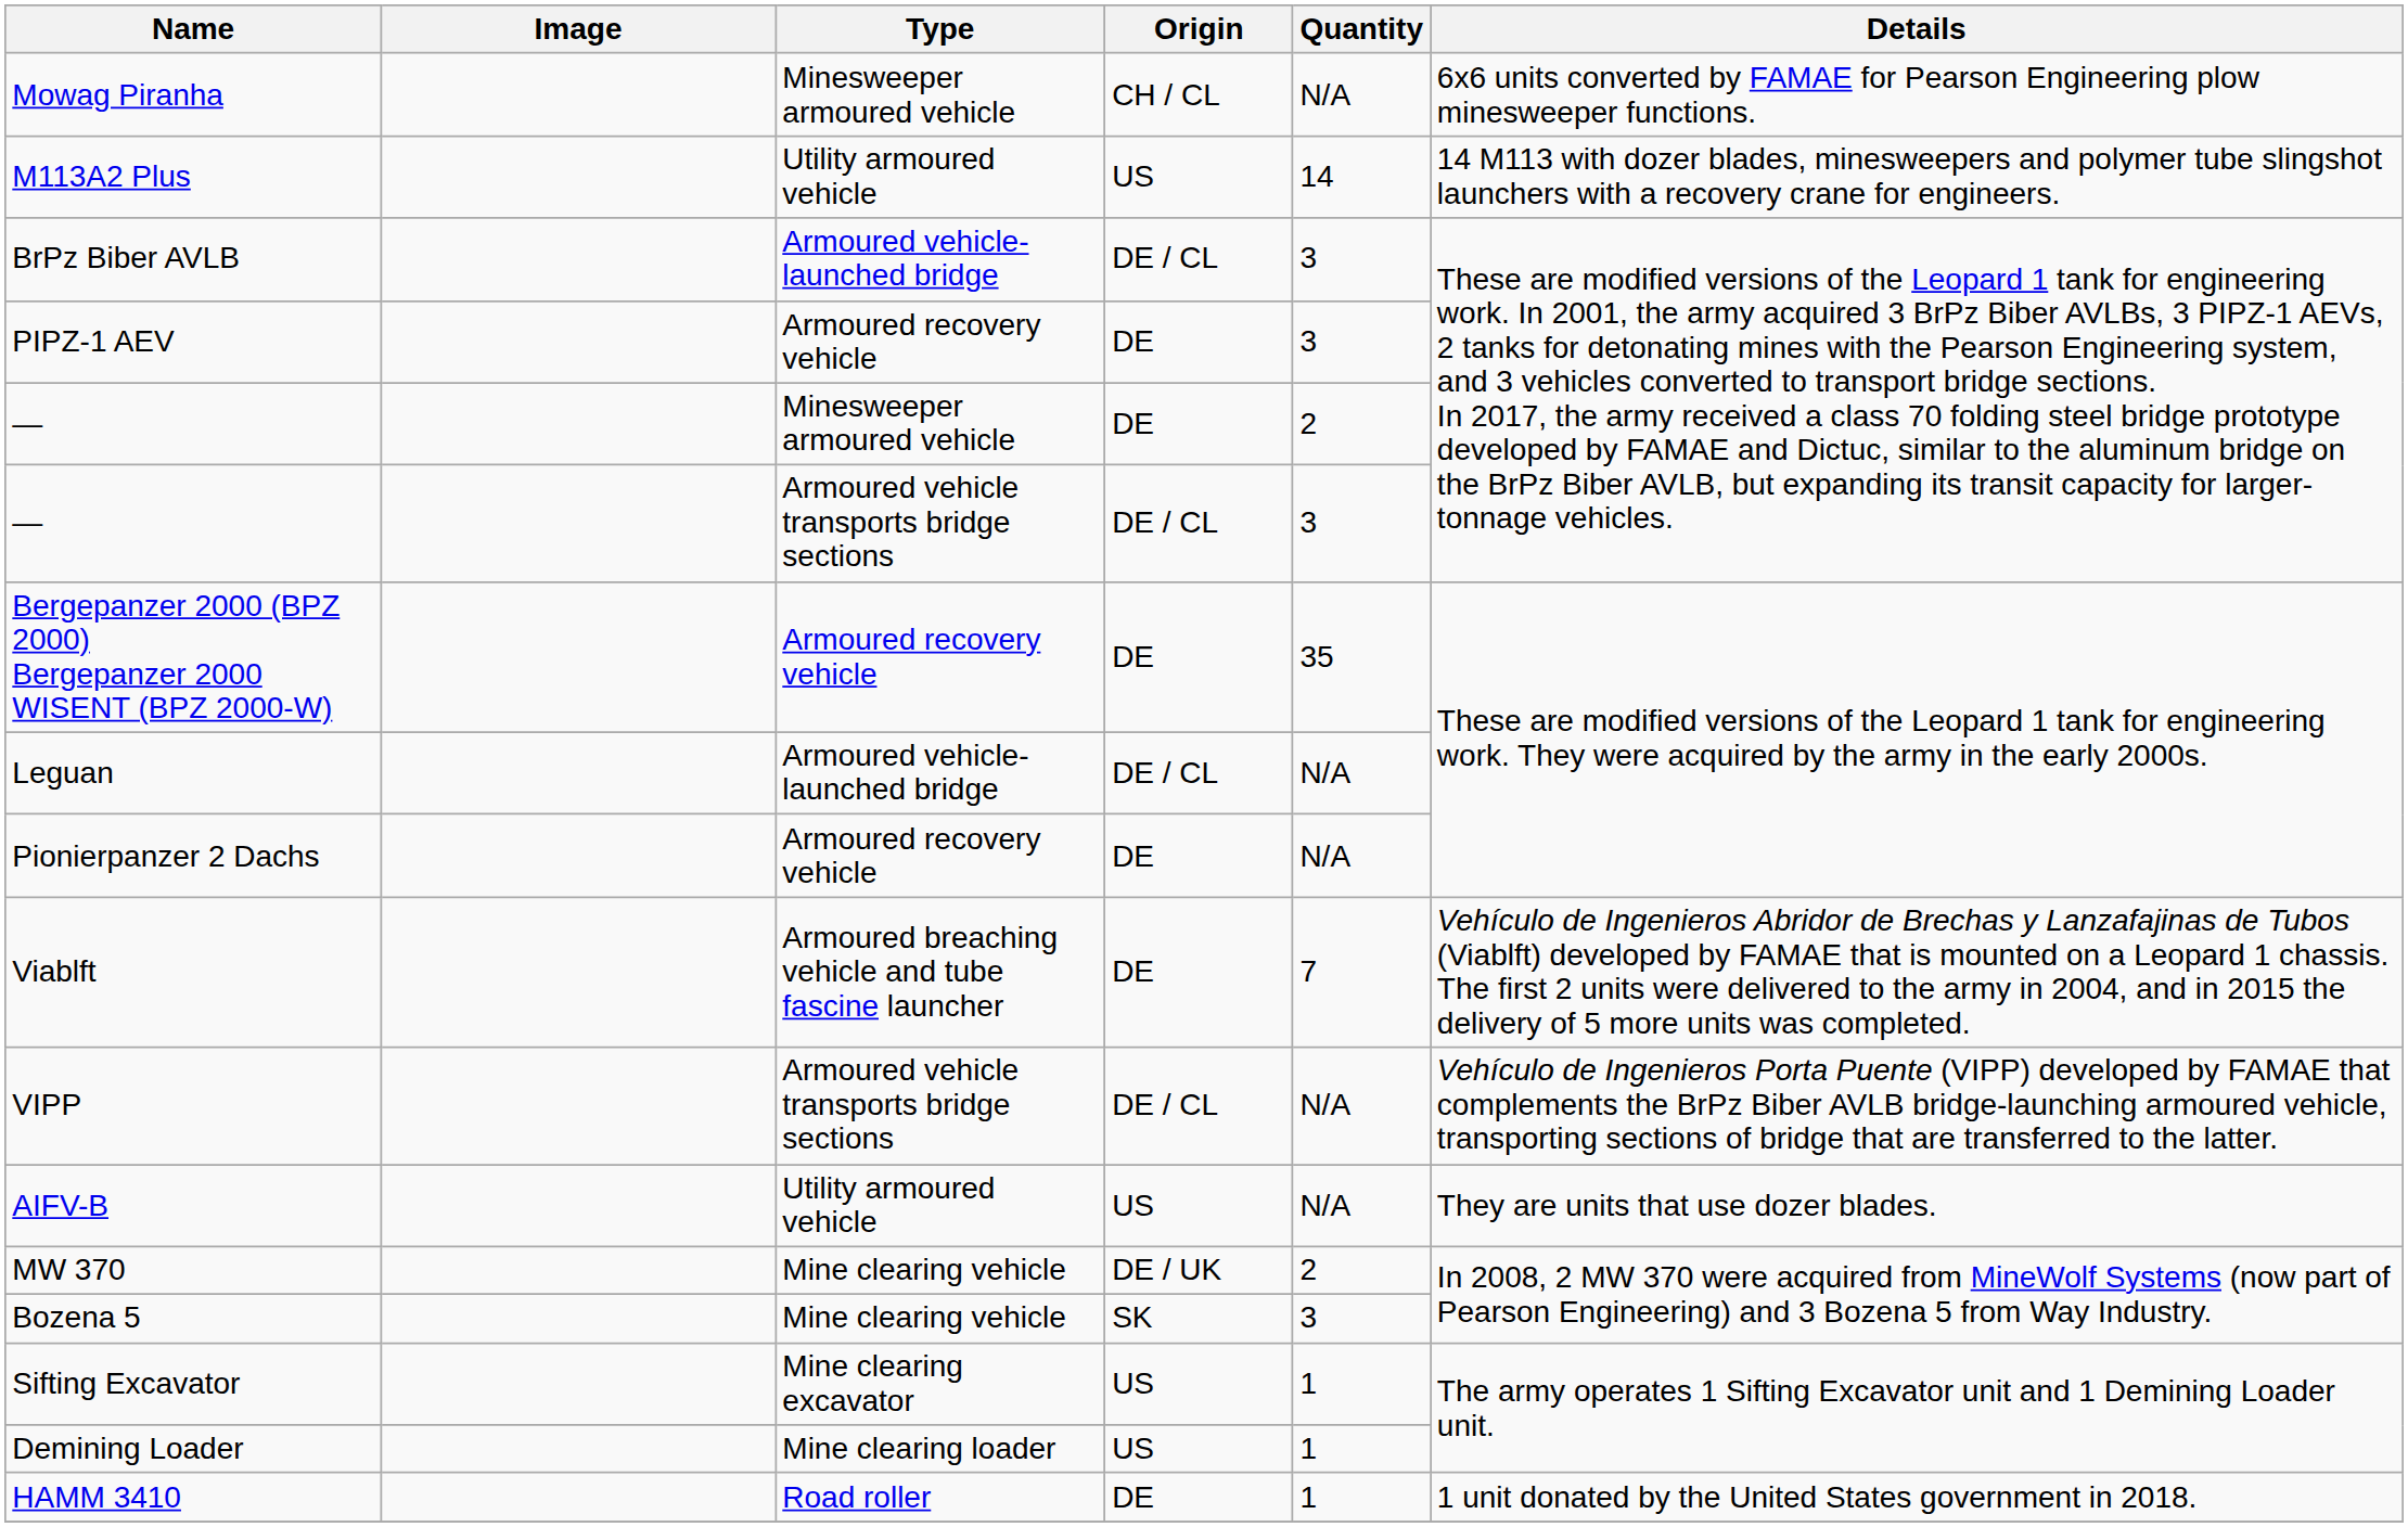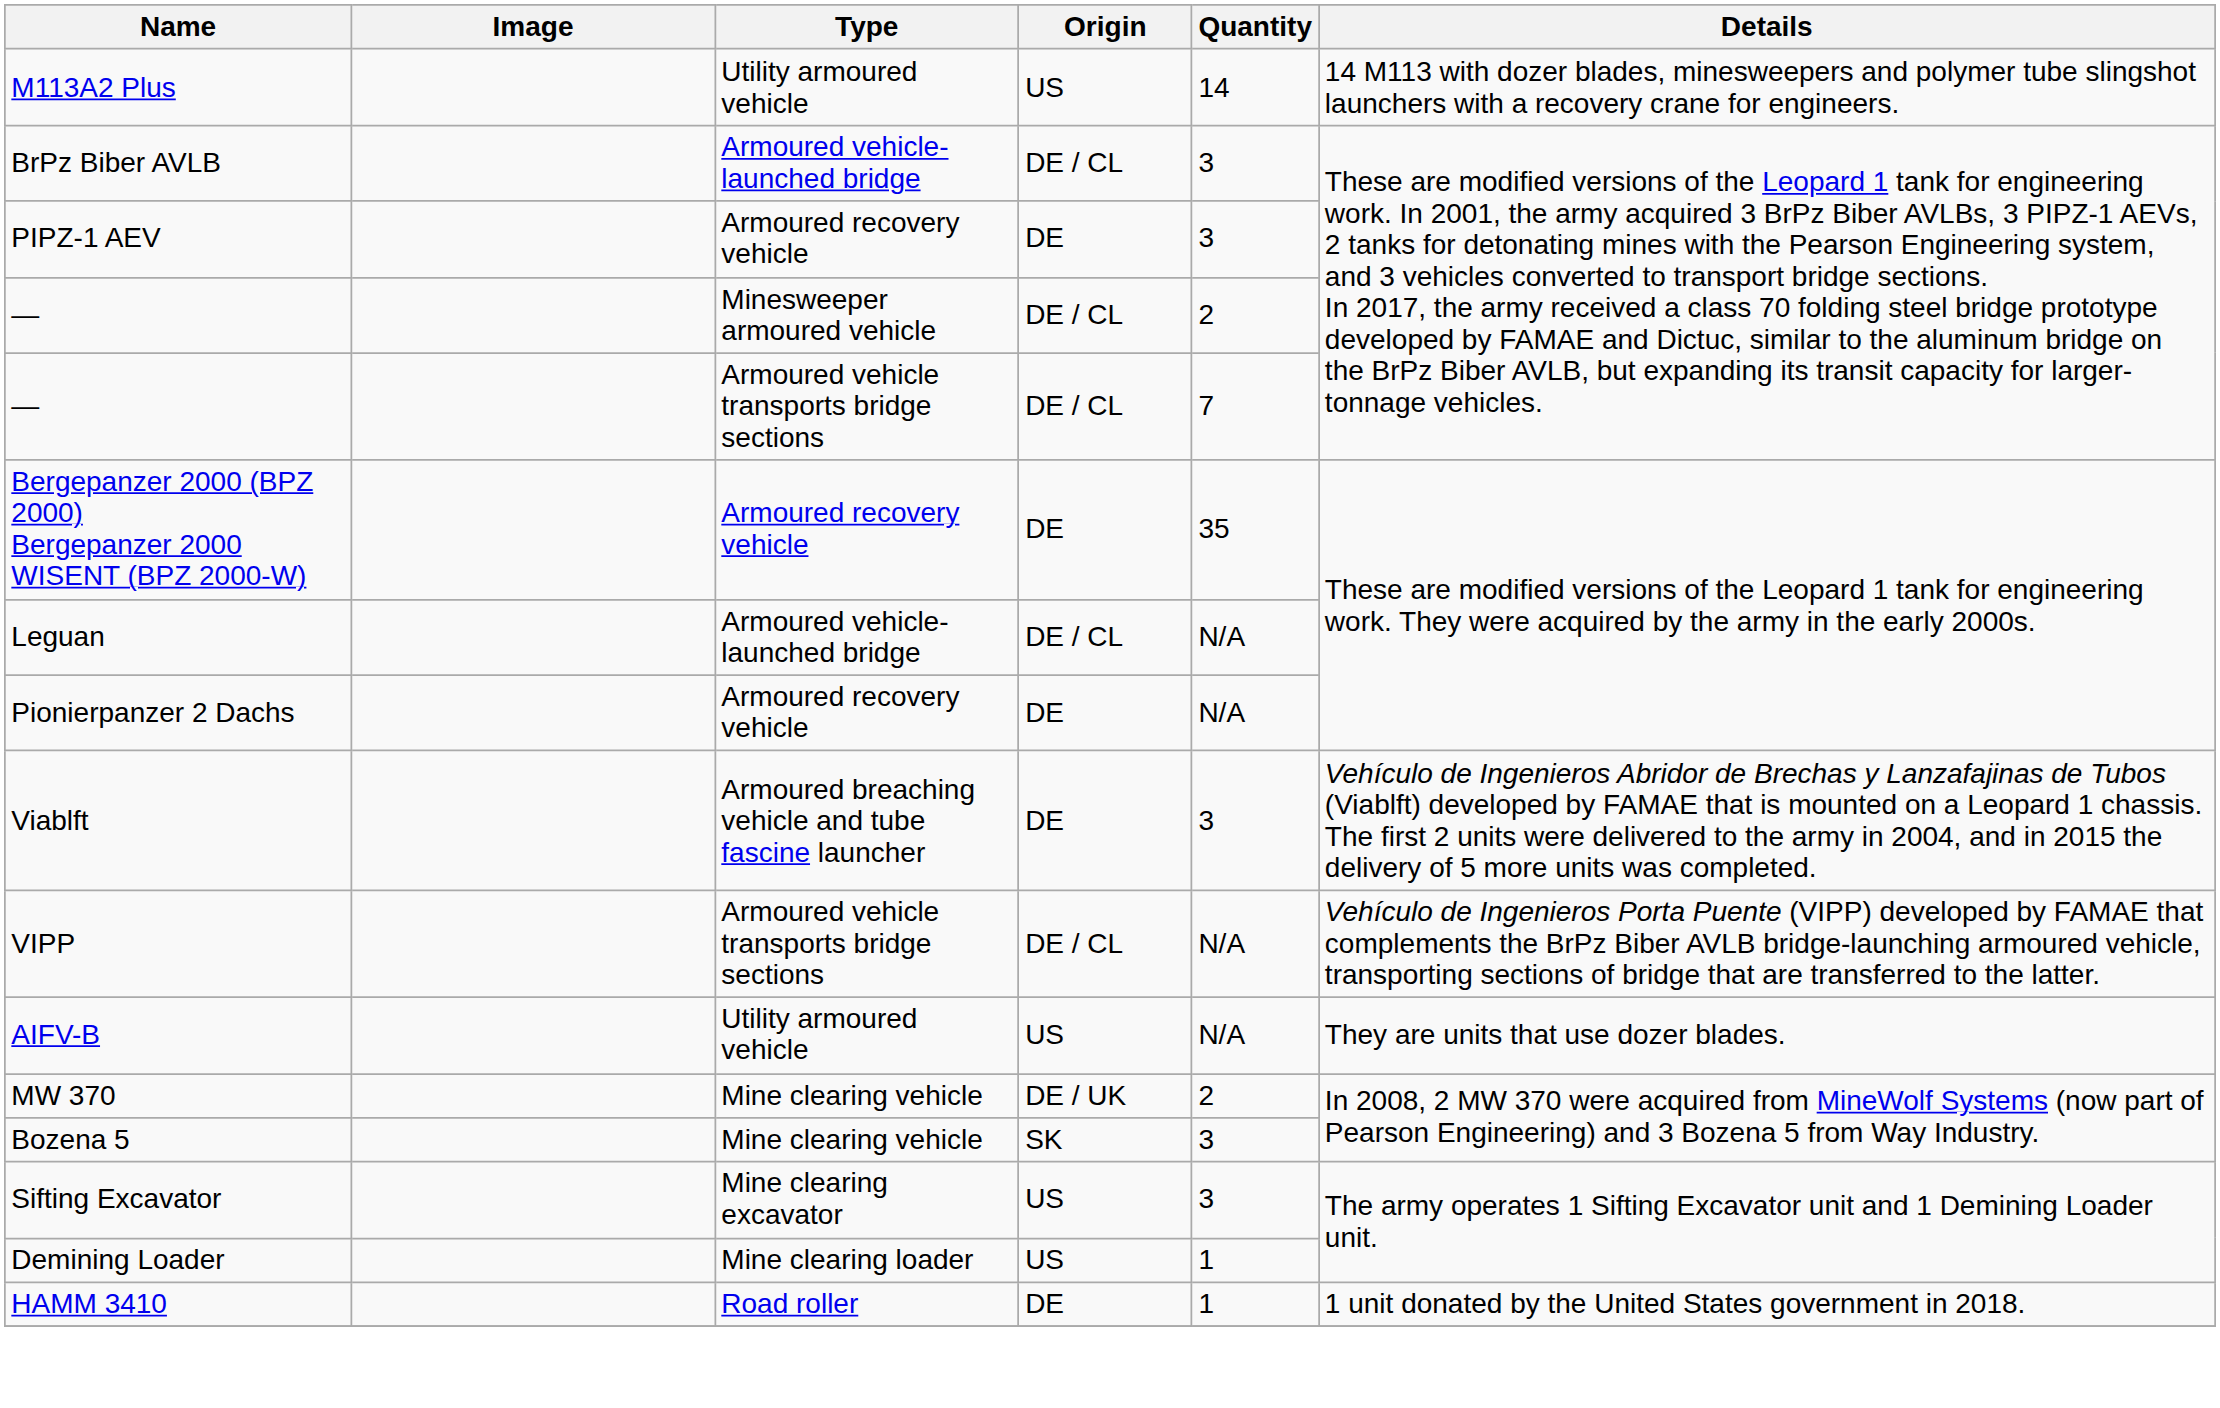 <table class="wikitable" border="0" style="width:100%">
 <tr>
 <th style="text-align: center; width:16%;">Name</th>
 <th style="text-align: center; width:17%;">Image</th>
 <th style="text-align: center; width:14%;">Type</th>
 <th style="text-align: center; width:8%;">Origin</th>
 <th><strong>Quantity</strong></th>
 <th style="text-align: center; width:42%;">Details</th>
-</tr>
-<tr>
-<td><a href='#'>Mowag Piranha</a></td>
-<td></td>
-<td>Minesweeper armoured vehicle</td>
-<td> CH /  CL</td>
-<td>N/A</td>
-<td>6x6 units converted by <a href='#'>FAMAE</a> for Pearson Engineering plow minesweeper functions.</td>
 </tr>
 <tr>
 <td><a href='#'>M113A2 Plus</a></td>
 <td></td>
 <td>Utility armoured vehicle</td>
 <td> US</td>
 <td>14</td>
 <td>14 M113 with dozer blades, minesweepers and polymer tube slingshot launchers with a recovery crane for engineers.</td>
 </tr>
 <tr>
 <td>BrPz Biber AVLB</td>
 <td></td>
 <td><a href='#'>Armoured vehicle-launched bridge</a></td>
 <td> DE /  CL</td>
 <td>3</td>
 <td rowspan="4">These are modified versions of the <a href='#'>Leopard 1</a> tank for engineering work. In 2001, the army acquired 3 BrPz Biber AVLBs, 3 PIPZ-1 AEVs, 2 tanks for detonating mines with the Pearson Engineering system, and 3 vehicles converted to transport bridge sections.<br>In 2017, the army received a class 70 folding steel bridge prototype developed by FAMAE and Dictuc, similar to the aluminum bridge on the BrPz Biber AVLB, but expanding its transit capacity for larger-tonnage vehicles.</td>
 </tr>
 <tr>
 <td>PIPZ-1 AEV</td>
 <td></td>
 <td>Armoured recovery vehicle</td>
 <td> DE</td>
 <td>3</td>
 </tr>
 <tr>
 <td>—</td>
 <td></td>
 <td>Minesweeper armoured vehicle</td>
-<td> DE</td>
+<td> DE /  CL</td>
 <td>2</td>
 </tr>
 <tr>
 <td>—</td>
 <td></td>
 <td>Armoured vehicle transports bridge sections</td>
 <td> DE /  CL</td>
-<td>3</td>
+<td>7</td>
 </tr>
 <tr>
 <td><a href='#'>Bergepanzer 2000 (BPZ 2000)</a><br><a href='#'>Bergepanzer 2000 WISENT (BPZ 2000-W)</a></td>
 <td></td>
 <td><a href='#'>Armoured recovery vehicle</a></td>
 <td> DE</td>
 <td>35</td>
 <td rowspan="3">These are modified versions of the Leopard 1 tank for engineering work. They were acquired by the army in the early 2000s.</td>
 </tr>
 <tr>
 <td>Leguan</td>
 <td></td>
 <td>Armoured vehicle-launched bridge</td>
 <td> DE /  CL</td>
 <td>N/A</td>
 </tr>
 <tr>
 <td>Pionierpanzer 2 Dachs</td>
 <td></td>
 <td>Armoured recovery vehicle</td>
 <td> DE</td>
 <td>N/A</td>
 </tr>
 <tr>
 <td>Viablft</td>
 <td></td>
 <td>Armoured breaching vehicle and tube <a href='#'>fascine</a> launcher</td>
 <td> DE</td>
-<td>7</td>
+<td>3</td>
 <td><em>Vehículo de Ingenieros Abridor de Brechas y Lanzafajinas de Tubos</em> (Viablft) developed by FAMAE that is mounted on a Leopard 1 chassis. The first 2 units were delivered to the army in 2004, and in 2015 the delivery of 5 more units was completed.</td>
 </tr>
 <tr>
 <td>VIPP</td>
 <td></td>
 <td>Armoured vehicle transports bridge sections</td>
 <td> DE /  CL</td>
 <td>N/A</td>
 <td><em>Vehículo de Ingenieros Porta Puente</em> (VIPP) developed by FAMAE that complements the BrPz Biber AVLB bridge-launching armoured vehicle, transporting sections of bridge that are transferred to the latter.</td>
 </tr>
 <tr>
 <td><a href='#'>AIFV-B</a></td>
 <td></td>
 <td>Utility armoured vehicle</td>
 <td> US</td>
 <td>N/A</td>
 <td>They are units that use dozer blades.</td>
 </tr>
 <tr>
 <td>MW 370</td>
 <td></td>
 <td>Mine clearing vehicle</td>
 <td> DE /  UK</td>
 <td>2</td>
 <td rowspan="2">In 2008, 2 MW 370 were acquired from <a href='#'>MineWolf Systems</a> (now part of Pearson Engineering) and 3 Bozena 5 from Way Industry.</td>
 </tr>
 <tr>
 <td>Bozena 5</td>
 <td></td>
 <td>Mine clearing vehicle</td>
 <td> SK</td>
 <td>3</td>
 </tr>
 <tr>
 <td>Sifting Excavator</td>
 <td></td>
 <td>Mine clearing excavator</td>
 <td> US</td>
-<td>1</td>
+<td>3</td>
 <td rowspan="2">The army operates 1 Sifting Excavator unit and 1 Demining Loader unit.</td>
 </tr>
 <tr>
 <td>Demining Loader</td>
 <td></td>
 <td>Mine clearing loader</td>
 <td> US</td>
 <td>1</td>
 </tr>
 <tr>
 <td><a href='#'>HAMM 3410</a></td>
 <td></td>
 <td><a href='#'>Road roller</a></td>
 <td> DE</td>
 <td>1</td>
 <td>1 unit donated by the United States government in 2018.</td>
 </tr>
 <tr>
 </tr>
 </table>
